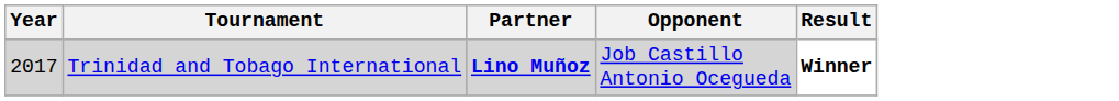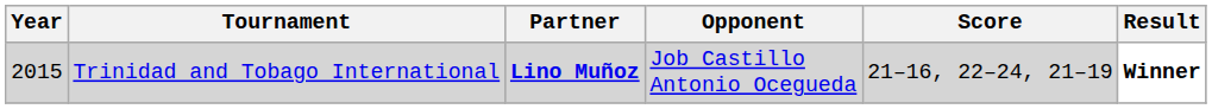 <table class="sortable wikitable" style="font-size: 90%;">
 <tr>
 <th>Year</th>
 <th>Tournament</th>
 <th>Partner</th>
 <th>Opponent</th>
+<th>Score</th>
 <th>Result</th>
 </tr>
 <tr style="background:#D5D5D5">
-<td align="center">2017</td>
+<td align="center">2015</td>
 <td align="left"><a href='#'>Trinidad and Tobago International</a></td>
 <td align="left"><strong> <a href='#'>Lino Muñoz</a></strong></td>
 <td align="left"> <a href='#'>Job Castillo</a><br> <a href='#'>Antonio Ocegueda</a></td>
+<td align="left">21–16, 22–24, 21–19</td>
 <td style="text-align:left; background:white"> <strong>Winner</strong></td>
 </tr>
 </table>
